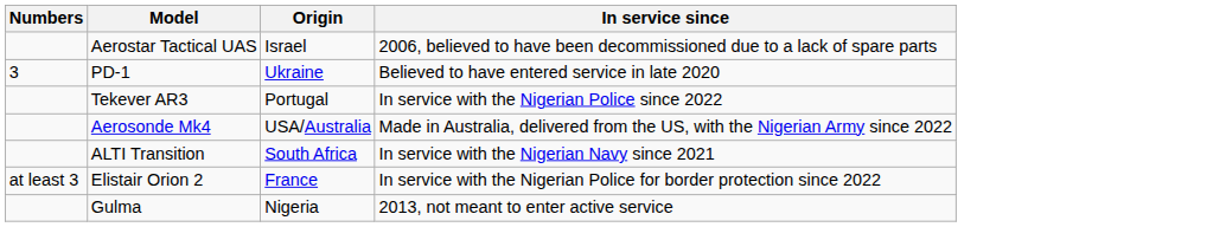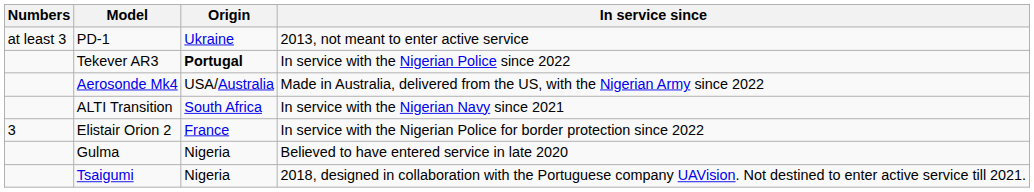 <table class="wikitable">
 <tr>
 <th>Numbers</th>
 <th>Model</th>
 <th>Origin</th>
 <th>In service since</th>
 </tr>
 <tr>
-<td></td>
-<td>Aerostar Tactical UAS</td>
-<td>Israel</td>
-<td>2006, believed to have been decommissioned due to a lack of spare parts</td>
-</tr>
-<tr>
-<td>3</td>
+<td>at least 3</td>
 <td>PD-1</td>
 <td><a href='#'>Ukraine</a></td>
-<td>Believed to have entered service in late 2020</td>
+<td>2013, not meant to enter active service</td>
 </tr>
 <tr>
 <td></td>
 <td>Tekever AR3</td>
-<td>Portugal</td>
+<td><strong>Portugal</strong></td>
 <td>In service with the <a href='#'>Nigerian Police</a> since 2022</td>
 </tr>
 <tr>
 <td></td>
 <td><a href='#'>Aerosonde Mk4</a></td>
 <td>USA/<a href='#'>Australia</a></td>
 <td>Made in Australia, delivered from the US, with the <a href='#'>Nigerian Army</a> since 2022</td>
 </tr>
 <tr>
 <td></td>
 <td>ALTI Transition</td>
 <td><a href='#'>South Africa</a></td>
 <td>In service with the <a href='#'>Nigerian Navy</a> since 2021</td>
 </tr>
 <tr>
-<td>at least 3</td>
+<td>3</td>
 <td>Elistair Orion 2</td>
 <td><a href='#'>France</a></td>
 <td>In service with the Nigerian Police for border protection since 2022</td>
 </tr>
 <tr>
 <td></td>
 <td>Gulma</td>
 <td>Nigeria</td>
-<td>2013, not meant to enter active service</td>
+<td>Believed to have entered service in late 2020</td>
+</tr>
+<tr>
+<td></td>
+<td><a href='#'>Tsaigumi</a></td>
+<td>Nigeria</td>
+<td>2018, designed in collaboration with the Portuguese company <a href='#'>UAVision</a>. Not destined to enter active service till 2021.</td>
 </tr>
 </table>
